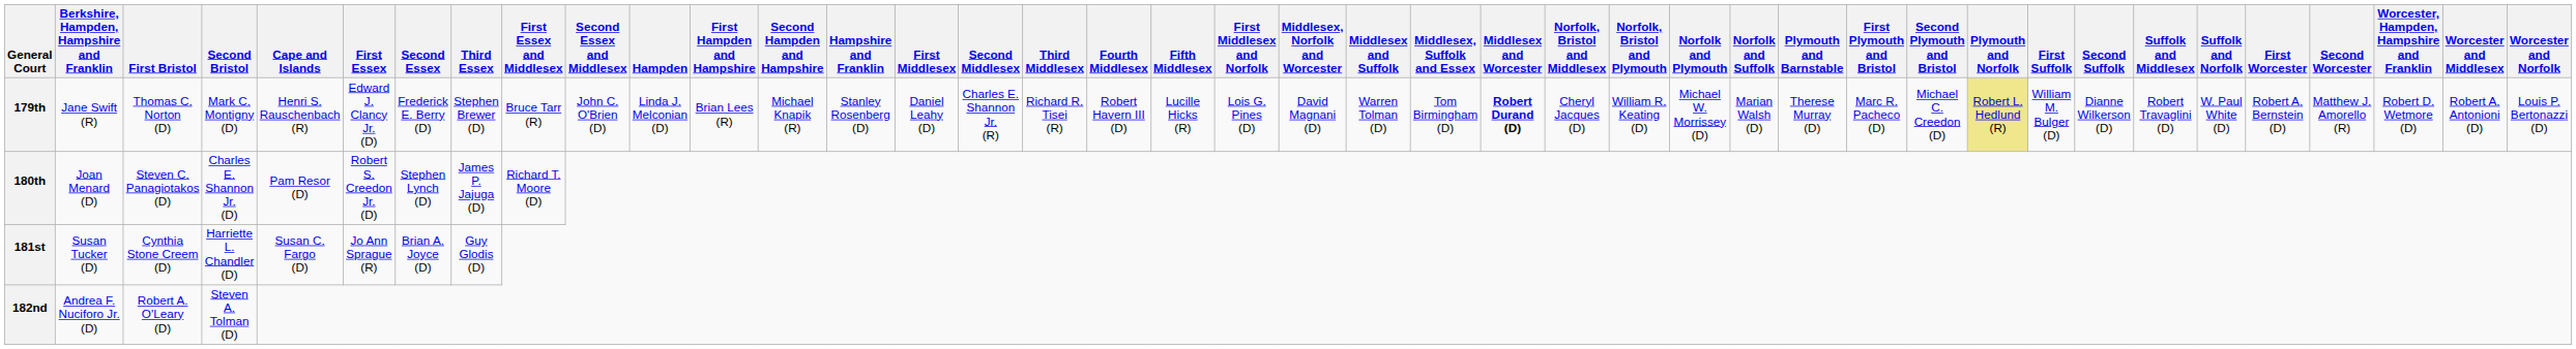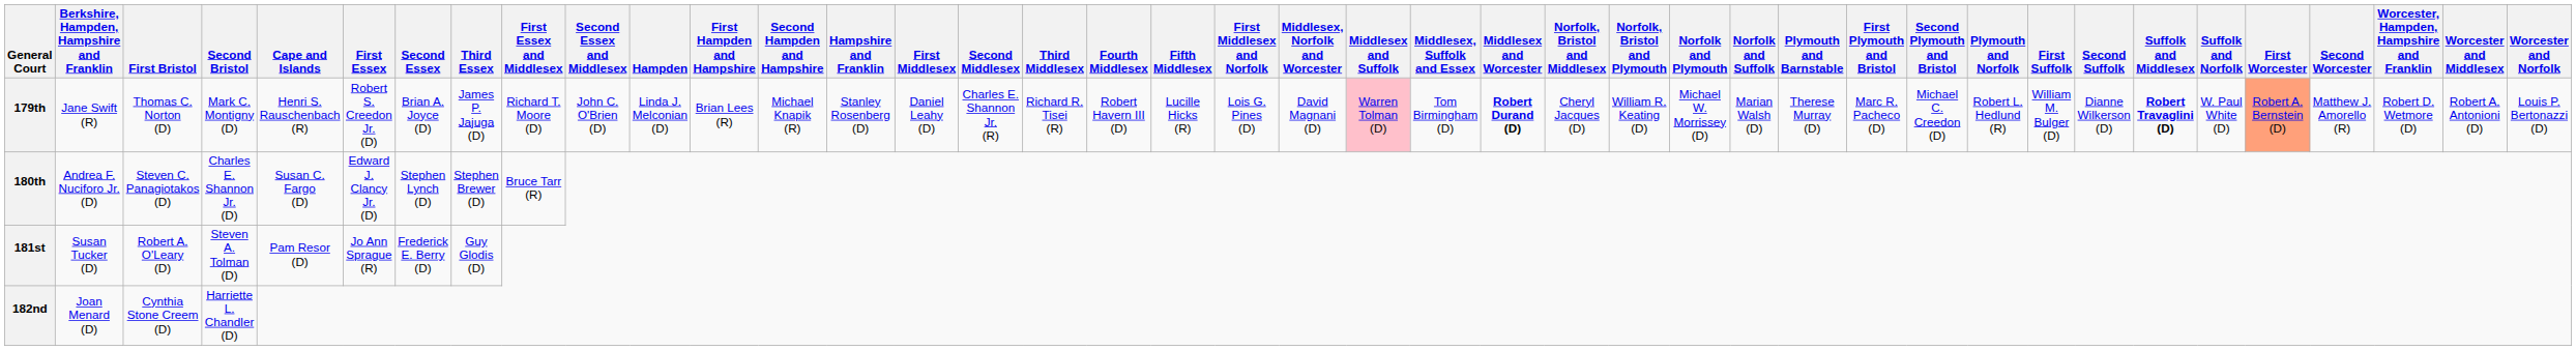 <table class="wikitable" style="text-align:center">
 <tr valign=bottom>
 <th>General Court</th>
 <th><a href='#'>Berkshire, Hampden, Hampshire and Franklin</a></th>
 <th><a href='#'>First Bristol</a></th>
 <th><a href='#'>Second Bristol</a></th>
 <th><a href='#'>Cape and Islands</a></th>
 <th><a href='#'>First Essex</a></th>
 <th><a href='#'>Second Essex</a></th>
 <th><a href='#'>Third Essex</a></th>
 <th><a href='#'>First Essex and Middlesex</a></th>
 <th><a href='#'>Second Essex and Middlesex</a></th>
 <th><a href='#'>Hampden</a></th>
 <th><a href='#'>First Hampden and Hampshire</a></th>
 <th><a href='#'>Second Hampden and Hampshire</a></th>
 <th><a href='#'>Hampshire and Franklin</a></th>
 <th><a href='#'>First Middlesex</a></th>
 <th><a href='#'>Second Middlesex</a></th>
 <th><a href='#'>Third Middlesex</a></th>
 <th><a href='#'>Fourth Middlesex</a></th>
 <th><a href='#'>Fifth Middlesex</a></th>
 <th><a href='#'>First Middlesex and Norfolk</a></th>
 <th><a href='#'>Middlesex, Norfolk and Worcester</a></th>
 <th><a href='#'>Middlesex and Suffolk</a></th>
 <th><a href='#'>Middlesex, Suffolk and Essex</a></th>
 <th><a href='#'>Middlesex and Worcester</a></th>
 <th><a href='#'>Norfolk, Bristol and Middlesex</a></th>
 <th><a href='#'>Norfolk, Bristol and Plymouth</a></th>
 <th><a href='#'>Norfolk and Plymouth</a></th>
 <th><a href='#'>Norfolk and Suffolk</a></th>
 <th><a href='#'>Plymouth and Barnstable</a></th>
 <th><a href='#'>First Plymouth and Bristol</a></th>
 <th><a href='#'>Second Plymouth and Bristol</a></th>
 <th><a href='#'>Plymouth and Norfolk</a></th>
 <th><a href='#'>First Suffolk</a></th>
 <th><a href='#'>Second Suffolk</a></th>
 <th><a href='#'>Suffolk and Middlesex</a></th>
 <th><a href='#'>Suffolk and Norfolk</a></th>
 <th><a href='#'>First Worcester</a></th>
 <th><a href='#'>Second Worcester</a></th>
 <th><a href='#'>Worcester, Hampden, Hampshire and Franklin</a></th>
 <th><a href='#'>Worcester and Middlesex</a></th>
 <th><a href='#'>Worcester and Norfolk</a></th>
 </tr>
 <tr>
 <th>179th<br><br></th>
 <td><a href='#'>Jane Swift</a><br>(R)</td>
 <td><a href='#'>Thomas C. Norton</a><br>(D)</td>
 <td><a href='#'>Mark C. Montigny</a><br>(D)</td>
 <td><a href='#'>Henri S. Rauschenbach</a><br>(R)</td>
-<td><a href='#'>Edward J. Clancy Jr.</a><br>(D)</td>
-<td><a href='#'>Frederick E. Berry</a><br>(D)</td>
-<td><a href='#'>Stephen Brewer</a><br>(D)</td>
-<td><a href='#'>Bruce Tarr</a><br>(R)</td>
+<td><a href='#'>Robert S. Creedon Jr.</a><br>(D)</td>
+<td><a href='#'>Brian A. Joyce</a><br>(D)</td>
+<td><a href='#'>James P. Jajuga</a><br>(D)</td>
+<td><a href='#'>Richard T. Moore</a><br>(D)</td>
 <td><a href='#'>John C. O'Brien</a><br>(D)</td>
 <td><a href='#'>Linda J. Melconian</a><br>(D)</td>
 <td><a href='#'>Brian Lees</a><br>(R)</td>
 <td><a href='#'>Michael Knapik</a><br>(R)</td>
 <td><a href='#'>Stanley Rosenberg</a><br>(D)</td>
 <td><a href='#'>Daniel Leahy</a><br>(D)</td>
 <td><a href='#'>Charles E. Shannon Jr.</a><br>(R)</td>
 <td><a href='#'>Richard R. Tisei</a><br>(R)</td>
 <td><a href='#'>Robert Havern III</a><br>(D)</td>
 <td><a href='#'>Lucille Hicks</a><br>(R)</td>
 <td><a href='#'>Lois G. Pines</a><br>(D)</td>
 <td><a href='#'>David Magnani</a><br>(D)</td>
-<td><a href='#'>Warren Tolman</a><br>(D)</td>
+<td style="background: pink;"><a href='#'>Warren Tolman</a><br>(D)</td>
 <td><a href='#'>Tom Birmingham</a><br>(D)</td>
 <td><strong><a href='#'>Robert Durand</a><br>(D)</strong></td>
 <td><a href='#'>Cheryl Jacques</a><br>(D)</td>
 <td><a href='#'>William R. Keating</a><br>(D)</td>
 <td><a href='#'>Michael W. Morrissey</a><br>(D)</td>
 <td><a href='#'>Marian Walsh</a><br>(D)</td>
 <td><a href='#'>Therese Murray</a><br>(D)</td>
 <td><a href='#'>Marc R. Pacheco</a><br>(D)</td>
 <td><a href='#'>Michael C. Creedon</a><br>(D)</td>
-<td style="background: khaki;"><a href='#'>Robert L. Hedlund</a><br>(R)</td>
+<td><a href='#'>Robert L. Hedlund</a><br>(R)</td>
 <td><a href='#'>William M. Bulger</a><br>(D)</td>
 <td><a href='#'>Dianne Wilkerson</a><br>(D)</td>
-<td><a href='#'>Robert Travaglini</a><br>(D)</td>
+<td><strong><a href='#'>Robert Travaglini</a><br>(D)</strong></td>
 <td><a href='#'>W. Paul White</a><br>(D)</td>
-<td><a href='#'>Robert A. Bernstein</a><br>(D)</td>
+<td style="background: lightsalmon;"><a href='#'>Robert A. Bernstein</a><br>(D)</td>
 <td><a href='#'>Matthew J. Amorello</a><br>(R)</td>
 <td><a href='#'>Robert D. Wetmore</a><br>(D)</td>
 <td><a href='#'>Robert A. Antonioni</a><br>(D)</td>
 <td><a href='#'>Louis P. Bertonazzi</a><br>(D)</td>
 </tr>
 <tr>
 <th>180th<br><br></th>
-<td><a href='#'>Joan Menard</a><br>(D)</td>
+<td><a href='#'>Andrea F. Nuciforo Jr.</a><br>(D)</td>
 <td><a href='#'>Steven C. Panagiotakos</a><br>(D)</td>
 <td><a href='#'>Charles E. Shannon Jr.</a><br>(D)</td>
-<td><a href='#'>Pam Resor</a><br>(D)</td>
-<td><a href='#'>Robert S. Creedon Jr.</a><br>(D)</td>
+<td><a href='#'>Susan C. Fargo</a><br>(D)</td>
+<td><a href='#'>Edward J. Clancy Jr.</a><br>(D)</td>
 <td><a href='#'>Stephen Lynch</a><br>(D)</td>
-<td><a href='#'>James P. Jajuga</a><br>(D)</td>
-<td><a href='#'>Richard T. Moore</a><br>(D)</td>
+<td><a href='#'>Stephen Brewer</a><br>(D)</td>
+<td><a href='#'>Bruce Tarr</a><br>(R)</td>
 </tr>
 <tr>
 <th>181st<br><br></th>
 <td><a href='#'>Susan Tucker</a><br>(D)</td>
-<td><a href='#'>Cynthia Stone Creem</a><br>(D)</td>
-<td><a href='#'>Harriette L. Chandler</a><br>(D)</td>
-<td><a href='#'>Susan C. Fargo</a><br>(D)</td>
+<td><a href='#'>Robert A. O'Leary</a><br>(D)</td>
+<td><a href='#'>Steven A. Tolman</a><br>(D)</td>
+<td><a href='#'>Pam Resor</a><br>(D)</td>
 <td><a href='#'>Jo Ann Sprague</a><br>(R)</td>
-<td><a href='#'>Brian A. Joyce</a><br>(D)</td>
+<td><a href='#'>Frederick E. Berry</a><br>(D)</td>
 <td><a href='#'>Guy Glodis</a><br>(D)</td>
 </tr>
 <tr>
 <th>182nd<br><br></th>
-<td><a href='#'>Andrea F. Nuciforo Jr.</a><br>(D)</td>
-<td><a href='#'>Robert A. O'Leary</a><br>(D)</td>
-<td><a href='#'>Steven A. Tolman</a><br>(D)</td>
+<td><a href='#'>Joan Menard</a><br>(D)</td>
+<td><a href='#'>Cynthia Stone Creem</a><br>(D)</td>
+<td><a href='#'>Harriette L. Chandler</a><br>(D)</td>
 </tr>
 </table>
